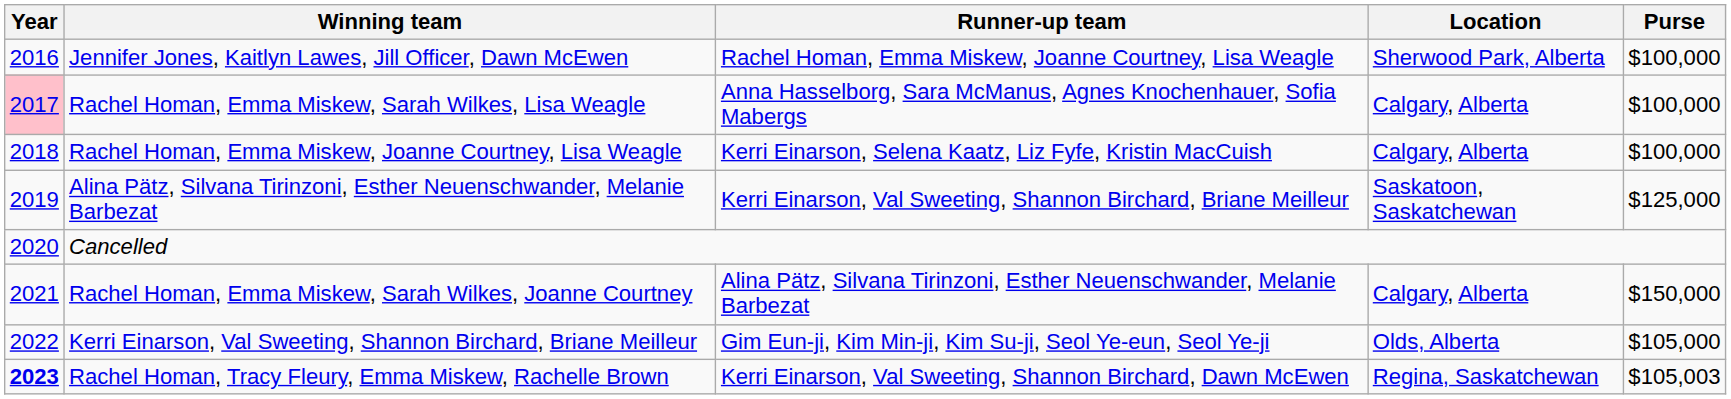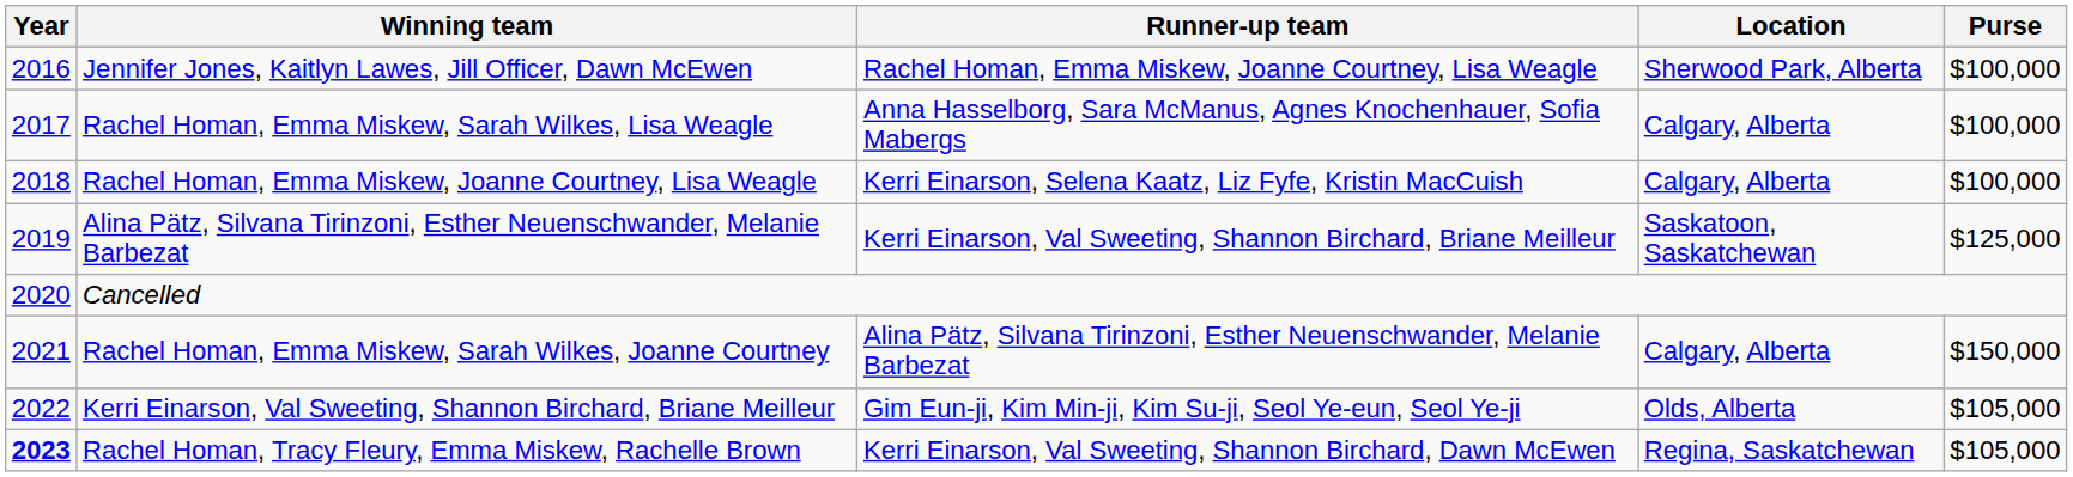 <table class="wikitable">
 <tr>
 <th scope="col">Year</th>
 <th scope="col">Winning team</th>
 <th scope="col">Runner-up team</th>
 <th scope="col">Location</th>
 <th scope="col">Purse</th>
 </tr>
 <tr>
 <td><a href='#'>2016</a></td>
 <td> <a href='#'>Jennifer Jones</a>, <a href='#'>Kaitlyn Lawes</a>, <a href='#'>Jill Officer</a>, <a href='#'>Dawn McEwen</a></td>
 <td> <a href='#'>Rachel Homan</a>, <a href='#'>Emma Miskew</a>, <a href='#'>Joanne Courtney</a>, <a href='#'>Lisa Weagle</a></td>
 <td><a href='#'>Sherwood Park, Alberta</a></td>
 <td>$100,000</td>
 </tr>
 <tr>
-<td style="background: pink;"><a href='#'>2017</a></td>
+<td><a href='#'>2017</a></td>
 <td> <a href='#'>Rachel Homan</a>, <a href='#'>Emma Miskew</a>, <a href='#'>Sarah Wilkes</a>, <a href='#'>Lisa Weagle</a></td>
 <td> <a href='#'>Anna Hasselborg</a>, <a href='#'>Sara McManus</a>, <a href='#'>Agnes Knochenhauer</a>, <a href='#'>Sofia Mabergs</a></td>
 <td><a href='#'>Calgary</a>, <a href='#'>Alberta</a></td>
 <td>$100,000</td>
 </tr>
 <tr>
 <td><a href='#'>2018</a></td>
 <td> <a href='#'>Rachel Homan</a>, <a href='#'>Emma Miskew</a>, <a href='#'>Joanne Courtney</a>, <a href='#'>Lisa Weagle</a></td>
 <td> <a href='#'>Kerri Einarson</a>, <a href='#'>Selena Kaatz</a>, <a href='#'>Liz Fyfe</a>, <a href='#'>Kristin MacCuish</a></td>
 <td><a href='#'>Calgary</a>, <a href='#'>Alberta</a></td>
 <td>$100,000</td>
 </tr>
 <tr>
 <td><a href='#'>2019</a></td>
 <td> <a href='#'>Alina Pätz</a>, <a href='#'>Silvana Tirinzoni</a>, <a href='#'>Esther Neuenschwander</a>, <a href='#'>Melanie Barbezat</a></td>
 <td> <a href='#'>Kerri Einarson</a>, <a href='#'>Val Sweeting</a>, <a href='#'>Shannon Birchard</a>, <a href='#'>Briane Meilleur</a></td>
 <td><a href='#'>Saskatoon</a>, <a href='#'>Saskatchewan</a></td>
 <td>$125,000</td>
 </tr>
 <tr>
 <td><a href='#'>2020</a></td>
 <td colspan="4"><em>Cancelled</em></td>
 </tr>
 <tr>
 <td><a href='#'>2021</a></td>
 <td> <a href='#'>Rachel Homan</a>, <a href='#'>Emma Miskew</a>, <a href='#'>Sarah Wilkes</a>, <a href='#'>Joanne Courtney</a></td>
 <td> <a href='#'>Alina Pätz</a>, <a href='#'>Silvana Tirinzoni</a>, <a href='#'>Esther Neuenschwander</a>, <a href='#'>Melanie Barbezat</a></td>
 <td><a href='#'>Calgary</a>, <a href='#'>Alberta</a></td>
 <td>$150,000</td>
 </tr>
 <tr>
 <td><a href='#'>2022</a></td>
 <td> <a href='#'>Kerri Einarson</a>, <a href='#'>Val Sweeting</a>, <a href='#'>Shannon Birchard</a>, <a href='#'>Briane Meilleur</a></td>
 <td> <a href='#'>Gim Eun-ji</a>, <a href='#'>Kim Min-ji</a>, <a href='#'>Kim Su-ji</a>, <a href='#'>Seol Ye-eun</a>, <a href='#'>Seol Ye-ji</a></td>
 <td><a href='#'>Olds, Alberta</a></td>
 <td>$105,000</td>
 </tr>
 <tr>
 <td><strong><a href='#'>2023</a></strong></td>
 <td> <a href='#'>Rachel Homan</a>, <a href='#'>Tracy Fleury</a>, <a href='#'>Emma Miskew</a>, <a href='#'>Rachelle Brown</a></td>
 <td> <a href='#'>Kerri Einarson</a>, <a href='#'>Val Sweeting</a>, <a href='#'>Shannon Birchard</a>, <a href='#'>Dawn McEwen</a></td>
 <td><a href='#'>Regina, Saskatchewan</a></td>
-<td>$105,003</td>
+<td>$105,000</td>
 </tr>
 </table>
